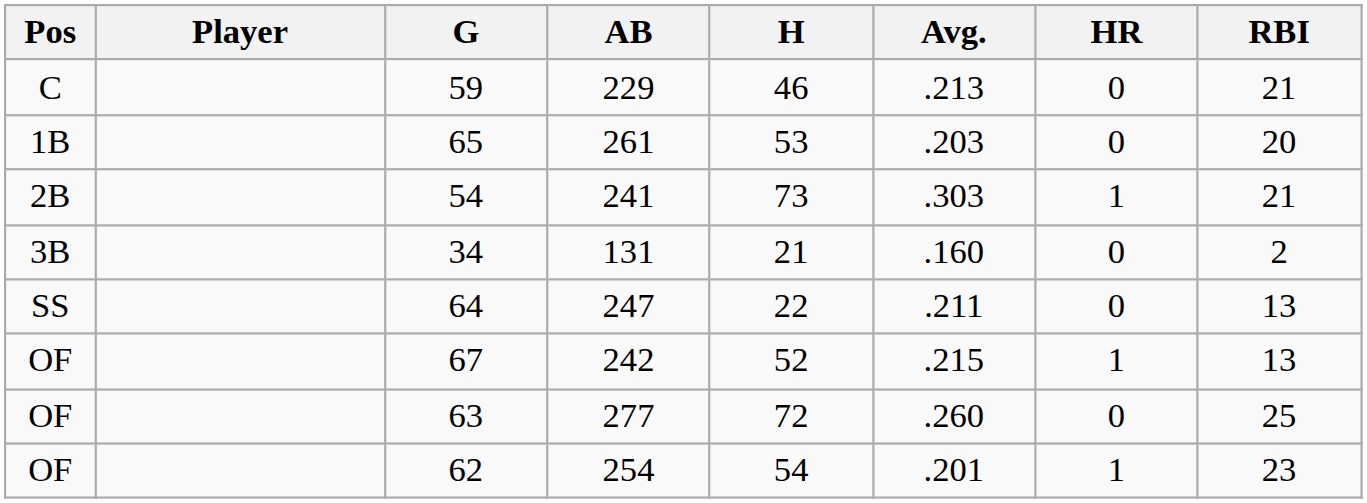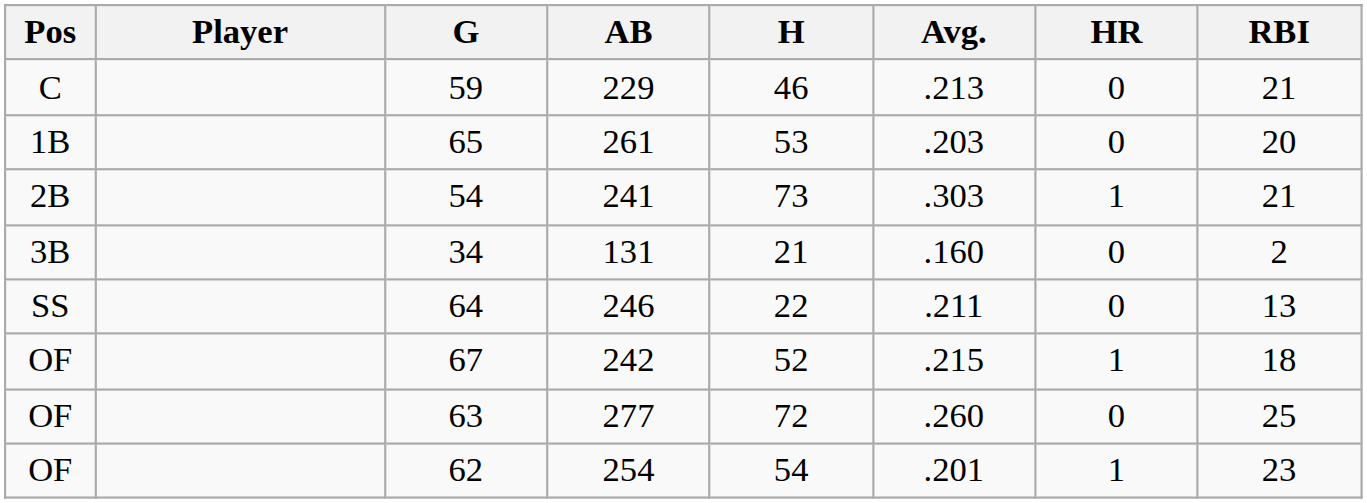 <table class="wikitable sortable">
 <tr>
 <th bgcolor="#DDDDFF" width="5%">Pos</th>
 <th bgcolor="#DDDDFF" width="16%">Player</th>
 <th bgcolor="#DDDDFF" width="9%">G</th>
 <th bgcolor="#DDDDFF" width="9%">AB</th>
 <th bgcolor="#DDDDFF" width="9%">H</th>
 <th bgcolor="#DDDDFF" width="9%">Avg.</th>
 <th bgcolor="#DDDDFF" width="9%">HR</th>
 <th bgcolor="#DDDDFF" width="9%">RBI</th>
 </tr>
 <tr align="center">
 <td>C</td>
 <td></td>
 <td>59</td>
 <td>229</td>
 <td>46</td>
 <td>.213</td>
 <td>0</td>
 <td>21</td>
 </tr>
 <tr align="center">
 <td>1B</td>
 <td></td>
 <td>65</td>
 <td>261</td>
 <td>53</td>
 <td>.203</td>
 <td>0</td>
 <td>20</td>
 </tr>
 <tr align="center">
 <td>2B</td>
 <td></td>
 <td>54</td>
 <td>241</td>
 <td>73</td>
 <td>.303</td>
 <td>1</td>
 <td>21</td>
 </tr>
 <tr align="center">
 <td>3B</td>
 <td></td>
 <td>34</td>
 <td>131</td>
 <td>21</td>
 <td>.160</td>
 <td>0</td>
 <td>2</td>
 </tr>
 <tr align="center">
 <td>SS</td>
 <td></td>
 <td>64</td>
-<td>247</td>
+<td>246</td>
 <td>22</td>
 <td>.211</td>
 <td>0</td>
 <td>13</td>
 </tr>
 <tr align="center">
 <td>OF</td>
 <td></td>
 <td>67</td>
 <td>242</td>
 <td>52</td>
 <td>.215</td>
 <td>1</td>
-<td>13</td>
+<td>18</td>
 </tr>
 <tr align="center">
 <td>OF</td>
 <td></td>
 <td>63</td>
 <td>277</td>
 <td>72</td>
 <td>.260</td>
 <td>0</td>
 <td>25</td>
 </tr>
 <tr align="center">
 <td>OF</td>
 <td></td>
 <td>62</td>
 <td>254</td>
 <td>54</td>
 <td>.201</td>
 <td>1</td>
 <td>23</td>
 </tr>
 </table>
